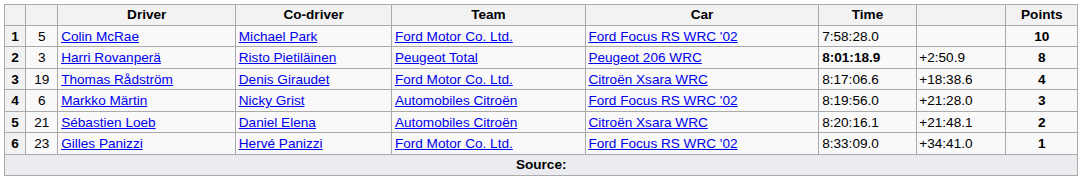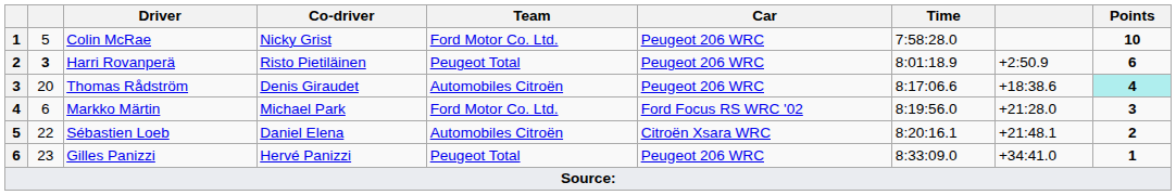 <table class="wikitable" width=85% style="font-size: 85%;">
 <tr>
 <th></th>
 <th></th>
 <th>Driver</th>
 <th>Co-driver</th>
 <th>Team</th>
 <th>Car</th>
 <th>Time</th>
 <th></th>
 <th>Points</th>
 </tr>
 <tr>
 <th>1</th>
 <td align="center">5</td>
 <td> <a href='#'>Colin McRae</a></td>
-<td> <a href='#'>Michael Park</a></td>
+<td> <a href='#'>Nicky Grist</a></td>
 <td> <a href='#'>Ford Motor Co. Ltd.</a></td>
-<td><a href='#'>Ford Focus RS WRC '02</a></td>
+<td><a href='#'>Peugeot 206 WRC</a></td>
 <td>7:58:28.0</td>
 <td></td>
 <td align="center"><strong>10</strong></td>
 </tr>
 <tr>
 <th>2</th>
-<td align="center">3</td>
+<td align="center"><strong>3</strong></td>
 <td> <a href='#'>Harri Rovanperä</a></td>
 <td> <a href='#'>Risto Pietiläinen</a></td>
 <td> <a href='#'>Peugeot Total</a></td>
 <td><a href='#'>Peugeot 206 WRC</a></td>
-<td><strong>8:01:18.9</strong></td>
+<td>8:01:18.9</td>
 <td>+2:50.9</td>
-<td align="center"><strong>8</strong></td>
+<td align="center"><strong>6</strong></td>
 </tr>
 <tr>
 <th>3</th>
-<td align="center">19</td>
+<td align="center">20</td>
 <td> <a href='#'>Thomas Rådström</a></td>
 <td> <a href='#'>Denis Giraudet</a></td>
-<td> <a href='#'>Ford Motor Co. Ltd.</a></td>
-<td><a href='#'>Citroën Xsara WRC</a></td>
+<td> <a href='#'>Automobiles Citroën</a></td>
+<td><a href='#'>Peugeot 206 WRC</a></td>
 <td>8:17:06.6</td>
 <td>+18:38.6</td>
-<td align="center"><strong>4</strong></td>
+<td align="center" style="background: paleturquoise;"><strong>4</strong></td>
 </tr>
 <tr>
 <th>4</th>
 <td align="center">6</td>
 <td> <a href='#'>Markko Märtin</a></td>
-<td> <a href='#'>Nicky Grist</a></td>
-<td> <a href='#'>Automobiles Citroën</a></td>
+<td> <a href='#'>Michael Park</a></td>
+<td> <a href='#'>Ford Motor Co. Ltd.</a></td>
 <td><a href='#'>Ford Focus RS WRC '02</a></td>
 <td>8:19:56.0</td>
 <td>+21:28.0</td>
 <td align="center"><strong>3</strong></td>
 </tr>
 <tr>
 <th>5</th>
-<td align="center">21</td>
+<td align="center">22</td>
 <td> <a href='#'>Sébastien Loeb</a></td>
 <td> <a href='#'>Daniel Elena</a></td>
 <td> <a href='#'>Automobiles Citroën</a></td>
 <td><a href='#'>Citroën Xsara WRC</a></td>
 <td>8:20:16.1</td>
 <td>+21:48.1</td>
 <td align="center"><strong>2</strong></td>
 </tr>
 <tr>
 <th>6</th>
 <td align="center">23</td>
 <td> <a href='#'>Gilles Panizzi</a></td>
 <td> <a href='#'>Hervé Panizzi</a></td>
-<td> <a href='#'>Ford Motor Co. Ltd.</a></td>
-<td><a href='#'>Ford Focus RS WRC '02</a></td>
+<td> <a href='#'>Peugeot Total</a></td>
+<td><a href='#'>Peugeot 206 WRC</a></td>
 <td>8:33:09.0</td>
 <td>+34:41.0</td>
 <td align="center"><strong>1</strong></td>
 </tr>
 <tr>
 <td style="background-color:#EAECF0; text-align:center" colspan="9"><strong>Source:</strong></td>
 </tr>
 <tr>
 </tr>
 </table>
